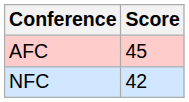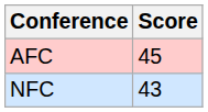 <table class="wikitable">
 <tr>
 <th>Conference</th>
 <th>Score</th>
 </tr>
 <tr>
 <td style="background:#FFCCCC">AFC</td>
 <td style="background:#FFCCCC">45</td>
 </tr>
 <tr>
 <td style="background:#D0E7FF">NFC</td>
-<td style="background:#D0E7FF">42</td>
+<td style="background:#D0E7FF">43</td>
 </tr>
 </table>
